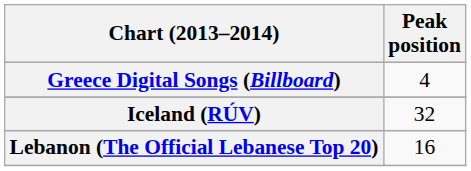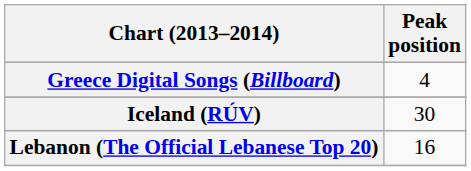 <table class="wikitable sortable plainrowheaders" style="text-align:center">
 <tr>
 <th>Chart (2013–2014)</th>
 <th>Peak<br>position</th>
 </tr>
 <tr>
 </tr>
 <tr>
 </tr>
 <tr>
 </tr>
 <tr>
 </tr>
 <tr>
 </tr>
 <tr>
 </tr>
 <tr>
 </tr>
 <tr>
 </tr>
 <tr>
 </tr>
 <tr>
 <th scope="row"><a href='#'>Greece Digital Songs</a> (<em><a href='#'>Billboard</a></em>)</th>
 <td>4</td>
 </tr>
 <tr>
 </tr>
 <tr>
 <th scope="row">Iceland (<a href='#'>RÚV</a>)</th>
-<td>32</td>
+<td>30</td>
 </tr>
 <tr>
 </tr>
 <tr>
 </tr>
 <tr>
 </tr>
 <tr>
 <th scope="row">Lebanon (<a href='#'>The Official Lebanese Top 20</a>)</th>
 <td>16</td>
 </tr>
 <tr>
 </tr>
 <tr>
 </tr>
 <tr>
 </tr>
 <tr>
 </tr>
 <tr>
 </tr>
 <tr>
 </tr>
 <tr>
 </tr>
 <tr>
 </tr>
 <tr>
 </tr>
 <tr>
 </tr>
 <tr>
 </tr>
 <tr>
 </tr>
 <tr>
 </tr>
 <tr>
 </tr>
 <tr>
 </tr>
 </table>
